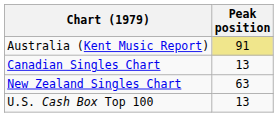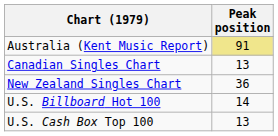 <table class="wikitable sortable">
 <tr>
 <th>Chart (1979)</th>
 <th>Peak<br>position</th>
 </tr>
 <tr>
 <td>Australia (<a href='#'>Kent Music Report</a>)</td>
 <td style="background: khaki; text-align:center;">91</td>
 </tr>
 <tr>
 <td><a href='#'>Canadian Singles Chart</a></td>
 <td style="text-align:center;">13</td>
 </tr>
 <tr>
 <td><a href='#'>New Zealand Singles Chart</a></td>
-<td style="text-align:center;">63</td>
+<td style="text-align:center;">36</td>
+</tr>
+<tr>
+<td>U.S. <a href='#'><em>Billboard</em> Hot 100</a></td>
+<td style="text-align:center;">14</td>
 </tr>
 <tr>
 <td>U.S. <em>Cash Box</em> Top 100</td>
 <td style="text-align:center;">13</td>
 </tr>
 </table>
